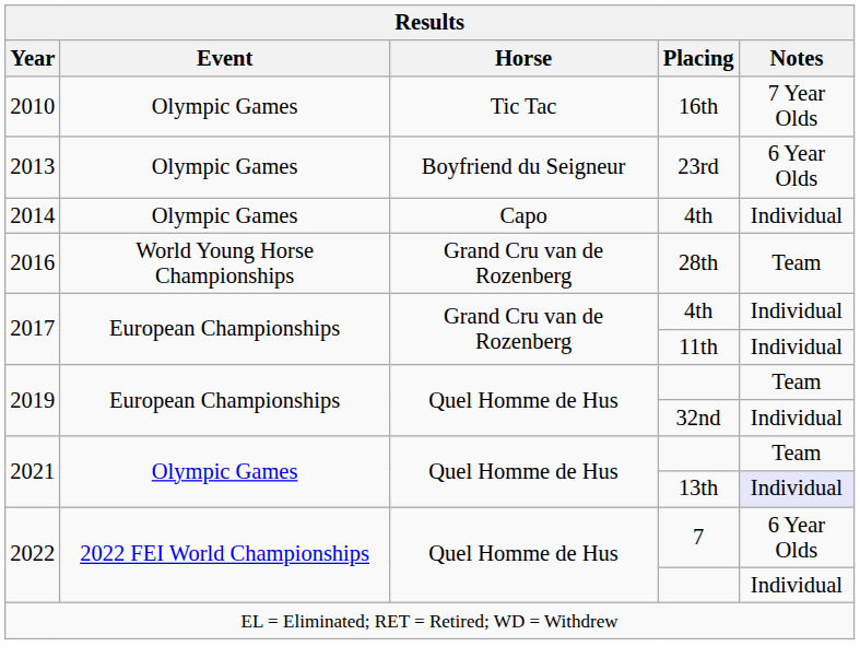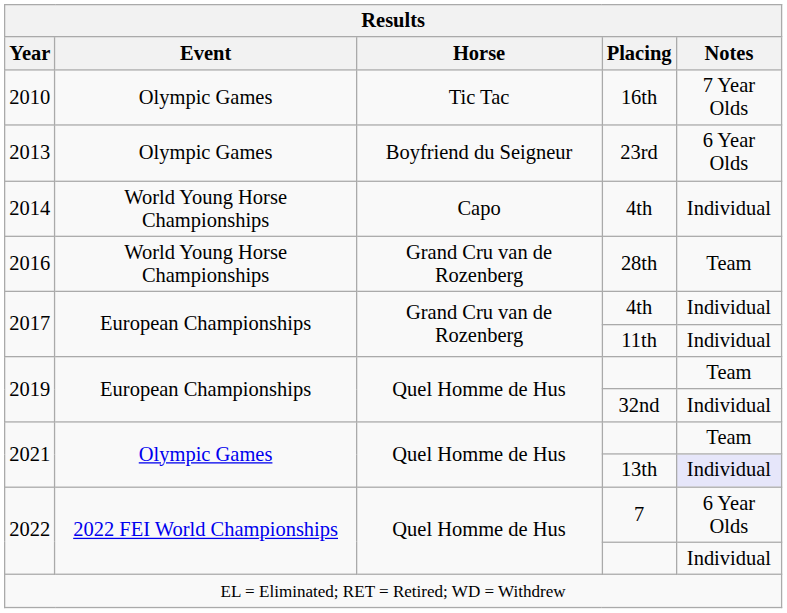 <table class="wikitable" style="text-align:center">
 <tr>
 <th colspan="11" align="center"><strong>Results</strong></th>
 </tr>
 <tr>
 <th>Year</th>
 <th>Event</th>
 <th>Horse</th>
 <th>Placing</th>
 <th>Notes</th>
 </tr>
 <tr>
 <td>2010</td>
 <td>Olympic Games</td>
 <td>Tic Tac</td>
 <td>16th</td>
 <td>7 Year Olds</td>
 </tr>
 <tr>
 <td>2013</td>
 <td>Olympic Games</td>
 <td>Boyfriend du Seigneur</td>
 <td>23rd</td>
 <td>6 Year Olds</td>
 </tr>
 <tr>
 <td>2014</td>
-<td>Olympic Games</td>
+<td>World Young Horse Championships</td>
 <td>Capo</td>
 <td>4th</td>
 <td>Individual</td>
 </tr>
 <tr>
 <td>2016</td>
 <td>World Young Horse Championships</td>
 <td>Grand Cru van de Rozenberg</td>
 <td>28th</td>
 <td>Team</td>
 </tr>
 <tr>
 <td rowspan="2">2017</td>
 <td rowspan="2">European Championships</td>
 <td rowspan="2">Grand Cru van de Rozenberg</td>
 <td>4th</td>
 <td>Individual</td>
 </tr>
 <tr>
 <td>11th</td>
 <td>Individual</td>
 </tr>
 <tr>
 <td rowspan="2">2019</td>
 <td rowspan="2">European Championships</td>
 <td rowspan="2">Quel Homme de Hus</td>
 <td></td>
 <td>Team</td>
 </tr>
 <tr>
 <td>32nd</td>
 <td>Individual</td>
 </tr>
 <tr>
 <td rowspan="2">2021</td>
 <td rowspan="2"><a href='#'>Olympic Games</a></td>
 <td rowspan="2">Quel Homme de Hus</td>
 <td></td>
 <td>Team</td>
 </tr>
 <tr>
 <td>13th</td>
 <td style="background: lavender;">Individual</td>
 </tr>
 <tr>
 <td rowspan="2">2022</td>
 <td rowspan="2"><a href='#'>2022 FEI World Championships</a></td>
 <td rowspan="2">Quel Homme de Hus</td>
 <td>7</td>
 <td>6 Year Olds</td>
 </tr>
 <tr>
 <td></td>
 <td>Individual</td>
 </tr>
 <tr>
 <td colspan="11" align="center"><small> EL = Eliminated; RET = Retired; WD = Withdrew </small></td>
 </tr>
 </table>
